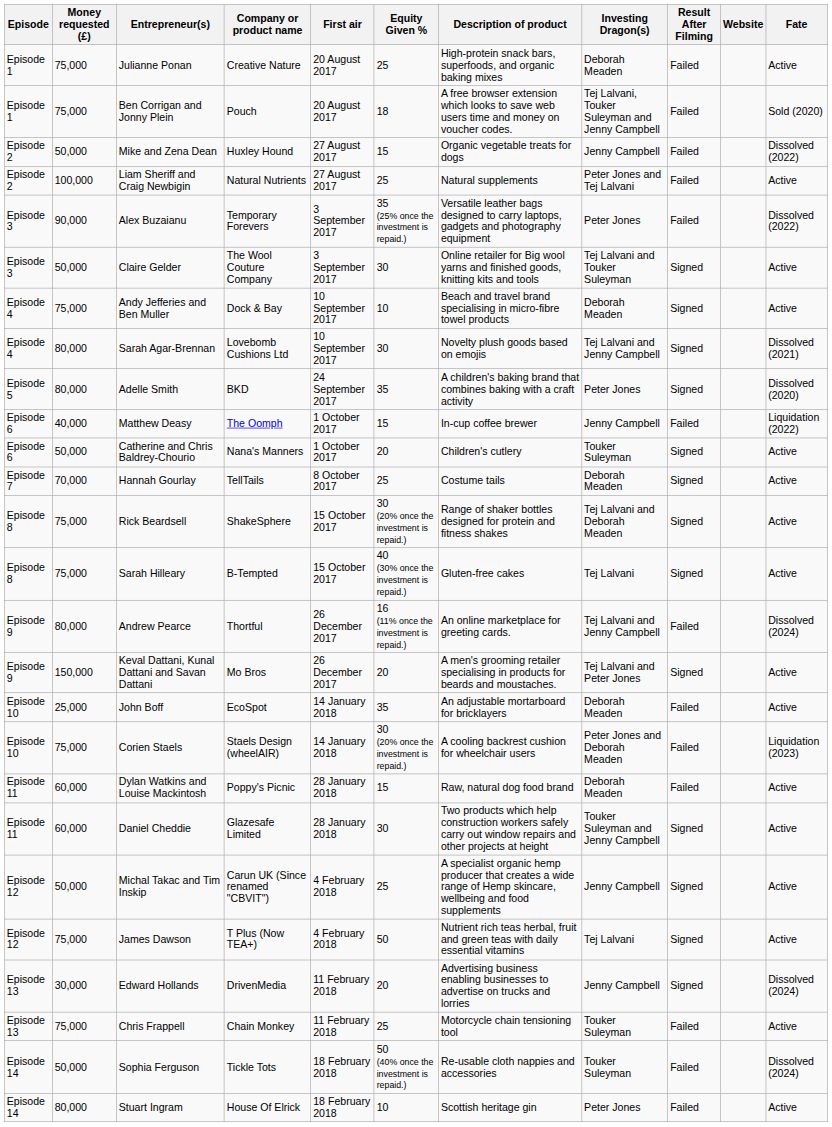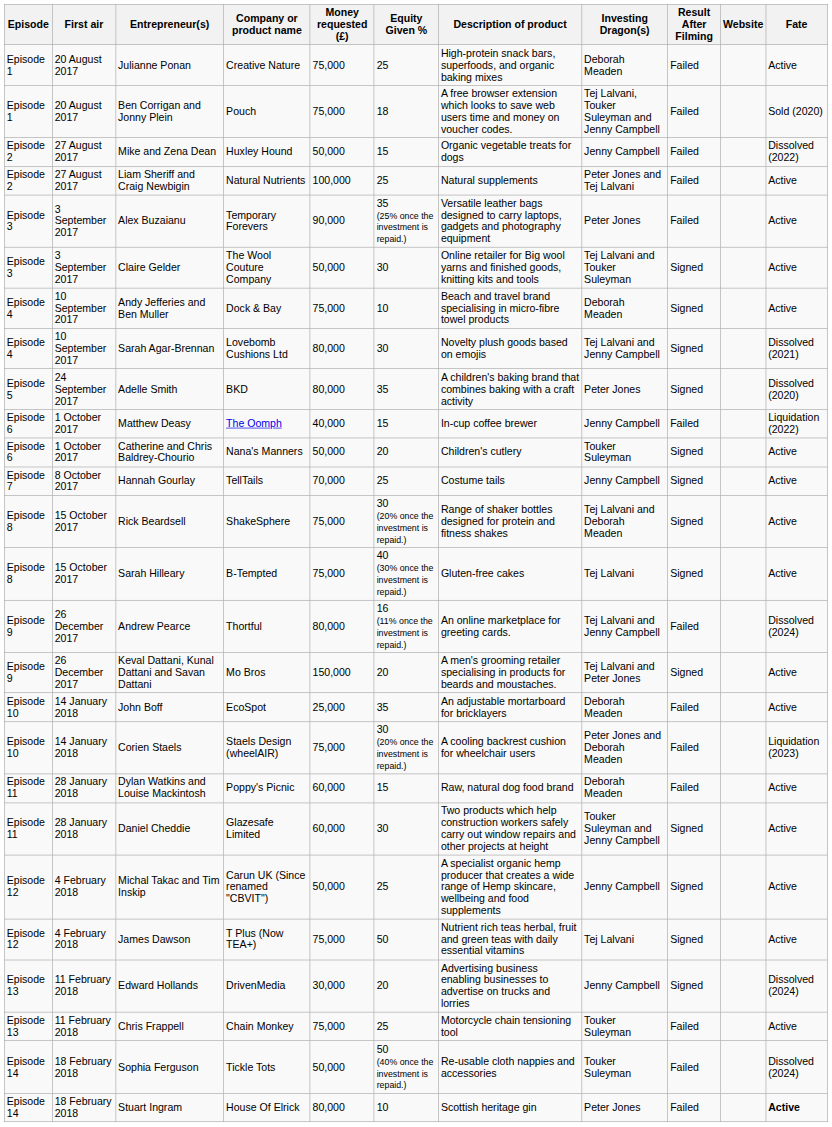 <table class="wikitable sortable">
 <tr>
 <th>Episode</th>
-<th>Money requested (£)</th>
+<th>First air</th>
 <th>Entrepreneur(s)</th>
 <th>Company or product name</th>
-<th>First air</th>
+<th>Money requested (£)</th>
 <th>Equity Given %</th>
 <th>Description of product</th>
 <th>Investing Dragon(s)</th>
 <th>Result After Filming</th>
 <th>Website</th>
 <th>Fate</th>
 </tr>
 <tr>
 <td>Episode 1</td>
-<td>75,000</td>
+<td>20 August 2017</td>
 <td>Julianne Ponan</td>
 <td>Creative Nature</td>
-<td>20 August 2017</td>
+<td>75,000</td>
 <td>25</td>
 <td>High-protein snack bars, superfoods, and organic baking mixes</td>
 <td>Deborah Meaden</td>
 <td>Failed </td>
 <td></td>
 <td>Active </td>
 </tr>
 <tr>
 <td>Episode 1</td>
-<td>75,000</td>
+<td>20 August 2017</td>
 <td>Ben Corrigan and Jonny Plein</td>
 <td>Pouch</td>
-<td>20 August 2017</td>
+<td>75,000</td>
 <td>18</td>
 <td>A free browser extension which looks to save web users time and money on voucher codes.</td>
 <td>Tej Lalvani, Touker Suleyman and Jenny Campbell</td>
 <td>Failed </td>
 <td></td>
 <td>Sold (2020) </td>
 </tr>
 <tr>
 <td>Episode 2</td>
-<td>50,000</td>
+<td>27 August 2017</td>
 <td>Mike and Zena Dean</td>
 <td>Huxley Hound</td>
-<td>27 August 2017</td>
+<td>50,000</td>
 <td>15</td>
 <td>Organic vegetable treats for dogs</td>
 <td>Jenny Campbell</td>
 <td>Failed </td>
 <td></td>
 <td>Dissolved (2022) </td>
 </tr>
 <tr>
 <td>Episode 2</td>
-<td>100,000</td>
+<td>27 August 2017</td>
 <td>Liam Sheriff and Craig Newbigin</td>
 <td>Natural Nutrients</td>
-<td>27 August 2017</td>
+<td>100,000</td>
 <td>25</td>
 <td>Natural supplements</td>
 <td>Peter Jones and Tej Lalvani</td>
 <td>Failed </td>
 <td></td>
 <td>Active </td>
 </tr>
 <tr>
 <td>Episode 3</td>
-<td>90,000</td>
+<td>3 September 2017</td>
 <td>Alex Buzaianu</td>
 <td>Temporary Forevers</td>
-<td>3 September 2017</td>
+<td>90,000</td>
 <td>35 <br><small>(25% once the investment is repaid.)</small></td>
 <td>Versatile leather bags designed to carry laptops, gadgets and photography equipment</td>
 <td>Peter Jones</td>
 <td>Failed </td>
 <td></td>
-<td>Dissolved (2022) </td>
+<td>Active </td>
 </tr>
 <tr>
 <td>Episode 3</td>
-<td>50,000</td>
+<td>3 September 2017</td>
 <td>Claire Gelder</td>
 <td>The Wool Couture Company</td>
-<td>3 September 2017</td>
+<td>50,000</td>
 <td>30</td>
 <td>Online retailer for Big wool yarns and finished goods, knitting kits and tools</td>
 <td>Tej Lalvani and Touker Suleyman</td>
 <td>Signed</td>
 <td></td>
 <td>Active </td>
 </tr>
 <tr>
 <td>Episode 4</td>
-<td>75,000</td>
+<td>10 September 2017</td>
 <td>Andy Jefferies and Ben Muller</td>
 <td>Dock & Bay</td>
-<td>10 September 2017</td>
+<td>75,000</td>
 <td>10</td>
 <td>Beach and travel brand specialising in micro-fibre towel products</td>
 <td>Deborah Meaden</td>
 <td>Signed</td>
 <td></td>
 <td>Active </td>
 </tr>
 <tr>
 <td>Episode 4</td>
-<td>80,000</td>
+<td>10 September 2017</td>
 <td>Sarah Agar-Brennan</td>
 <td>Lovebomb Cushions Ltd</td>
-<td>10 September 2017</td>
+<td>80,000</td>
 <td>30</td>
 <td>Novelty plush goods based on emojis</td>
 <td>Tej Lalvani and Jenny Campbell</td>
 <td>Signed</td>
 <td></td>
 <td>Dissolved (2021) </td>
 </tr>
 <tr>
 <td>Episode 5</td>
-<td>80,000</td>
+<td>24 September 2017</td>
 <td>Adelle Smith</td>
 <td>BKD</td>
-<td>24 September 2017</td>
+<td>80,000</td>
 <td>35</td>
 <td>A children's baking brand that combines baking with a craft activity</td>
 <td>Peter Jones</td>
 <td>Signed</td>
 <td></td>
 <td>Dissolved (2020) </td>
 </tr>
 <tr>
 <td>Episode 6</td>
-<td>40,000</td>
+<td>1 October 2017</td>
 <td>Matthew Deasy</td>
 <td><a href='#'>The Oomph</a></td>
-<td>1 October 2017</td>
+<td>40,000</td>
 <td>15</td>
 <td>In-cup coffee brewer</td>
 <td>Jenny Campbell</td>
 <td>Failed </td>
 <td></td>
 <td>Liquidation (2022) </td>
 </tr>
 <tr>
 <td>Episode 6</td>
-<td>50,000</td>
+<td>1 October 2017</td>
 <td>Catherine and Chris Baldrey-Chourio</td>
 <td>Nana's Manners</td>
-<td>1 October 2017</td>
+<td>50,000</td>
 <td>20</td>
 <td>Children's cutlery</td>
 <td>Touker Suleyman</td>
 <td>Signed</td>
 <td></td>
 <td>Active </td>
 </tr>
 <tr>
 <td>Episode 7</td>
-<td>70,000</td>
+<td>8 October 2017</td>
 <td>Hannah Gourlay</td>
 <td>TellTails</td>
-<td>8 October 2017</td>
+<td>70,000</td>
 <td>25</td>
 <td>Costume tails</td>
-<td>Deborah Meaden</td>
+<td>Jenny Campbell</td>
 <td>Signed</td>
 <td></td>
 <td>Active </td>
 </tr>
 <tr>
 <td>Episode 8</td>
-<td>75,000</td>
+<td>15 October 2017</td>
 <td>Rick Beardsell</td>
 <td>ShakeSphere</td>
-<td>15 October 2017</td>
+<td>75,000</td>
 <td>30 <br><small>(20% once the investment is repaid.)</small></td>
 <td>Range of shaker bottles designed for protein and fitness shakes</td>
 <td>Tej Lalvani and Deborah Meaden</td>
 <td>Signed </td>
 <td></td>
 <td>Active </td>
 </tr>
 <tr>
 <td>Episode 8</td>
-<td>75,000</td>
+<td>15 October 2017</td>
 <td>Sarah Hilleary</td>
 <td>B-Tempted</td>
-<td>15 October 2017</td>
+<td>75,000</td>
 <td>40 <br><small>(30% once the investment is repaid.)</small></td>
 <td>Gluten-free cakes</td>
 <td>Tej Lalvani</td>
 <td>Signed</td>
 <td></td>
 <td>Active </td>
 </tr>
 <tr>
 <td>Episode 9</td>
-<td>80,000</td>
+<td>26 December 2017</td>
 <td>Andrew Pearce</td>
 <td>Thortful</td>
-<td>26 December 2017</td>
+<td>80,000</td>
 <td>16 <br><small>(11% once the investment is repaid.)</small></td>
 <td>An online marketplace for greeting cards.</td>
 <td>Tej Lalvani and Jenny Campbell</td>
 <td>Failed </td>
 <td></td>
 <td>Dissolved (2024) </td>
 </tr>
 <tr>
 <td>Episode 9</td>
-<td>150,000</td>
+<td>26 December 2017</td>
 <td>Keval Dattani, Kunal Dattani and Savan Dattani</td>
 <td>Mo Bros</td>
-<td>26 December 2017</td>
+<td>150,000</td>
 <td>20</td>
 <td>A men's grooming retailer specialising in products for beards and moustaches.</td>
 <td>Tej Lalvani and Peter Jones</td>
 <td>Signed</td>
 <td></td>
 <td>Active </td>
 </tr>
 <tr>
 <td>Episode 10</td>
-<td>25,000</td>
+<td>14 January 2018</td>
 <td>John Boff</td>
 <td>EcoSpot</td>
-<td>14 January 2018</td>
+<td>25,000</td>
 <td>35</td>
 <td>An adjustable mortarboard for bricklayers</td>
 <td>Deborah Meaden</td>
 <td>Failed </td>
 <td></td>
 <td>Active </td>
 </tr>
 <tr>
 <td>Episode 10</td>
-<td>75,000</td>
+<td>14 January 2018</td>
 <td>Corien Staels</td>
 <td>Staels Design (wheelAIR)</td>
-<td>14 January 2018</td>
+<td>75,000</td>
 <td>30 <br><small>(20% once the investment is repaid.)</small></td>
 <td>A cooling backrest cushion for wheelchair users</td>
 <td>Peter Jones and Deborah Meaden</td>
 <td>Failed </td>
 <td></td>
 <td>Liquidation (2023) </td>
 </tr>
 <tr>
 <td>Episode 11</td>
-<td>60,000</td>
+<td>28 January 2018</td>
 <td>Dylan Watkins and Louise Mackintosh</td>
 <td>Poppy's Picnic</td>
-<td>28 January 2018</td>
+<td>60,000</td>
 <td>15</td>
 <td>Raw, natural dog food brand</td>
 <td>Deborah Meaden</td>
 <td>Failed </td>
 <td></td>
 <td>Active </td>
 </tr>
 <tr>
 <td>Episode 11</td>
-<td>60,000</td>
+<td>28 January 2018</td>
 <td>Daniel Cheddie</td>
 <td>Glazesafe Limited</td>
-<td>28 January 2018</td>
+<td>60,000</td>
 <td>30</td>
 <td>Two products which help construction workers safely carry out window repairs and other projects at height</td>
 <td>Touker Suleyman and Jenny Campbell</td>
 <td>Signed</td>
 <td></td>
 <td>Active </td>
 </tr>
 <tr>
 <td>Episode 12</td>
-<td>50,000</td>
+<td>4 February 2018</td>
 <td>Michal Takac and Tim Inskip</td>
 <td>Carun UK (Since renamed "CBVIT")</td>
-<td>4 February 2018</td>
+<td>50,000</td>
 <td>25</td>
 <td>A specialist organic hemp producer that creates a wide range of Hemp skincare, wellbeing and food supplements</td>
 <td>Jenny Campbell</td>
 <td>Signed </td>
 <td></td>
 <td>Active </td>
 </tr>
 <tr>
 <td>Episode 12</td>
-<td>75,000</td>
+<td>4 February 2018</td>
 <td>James Dawson</td>
 <td>T Plus (Now TEA+)</td>
-<td>4 February 2018</td>
+<td>75,000</td>
 <td>50</td>
 <td>Nutrient rich teas herbal, fruit and green teas with daily essential vitamins</td>
 <td>Tej Lalvani</td>
 <td>Signed</td>
 <td></td>
 <td>Active </td>
 </tr>
 <tr>
 <td>Episode 13</td>
-<td>30,000</td>
+<td>11 February 2018</td>
 <td>Edward Hollands</td>
 <td>DrivenMedia</td>
-<td>11 February 2018</td>
+<td>30,000</td>
 <td>20</td>
 <td>Advertising business enabling businesses to advertise on trucks and lorries</td>
 <td>Jenny Campbell</td>
 <td>Signed</td>
 <td></td>
 <td>Dissolved (2024)</td>
 </tr>
 <tr>
 <td>Episode 13</td>
-<td>75,000</td>
+<td>11 February 2018</td>
 <td>Chris Frappell</td>
 <td>Chain Monkey</td>
-<td>11 February 2018</td>
+<td>75,000</td>
 <td>25</td>
 <td>Motorcycle chain tensioning tool</td>
 <td>Touker Suleyman</td>
 <td>Failed </td>
 <td></td>
 <td>Active </td>
 </tr>
 <tr>
 <td>Episode 14</td>
-<td>50,000</td>
+<td>18 February 2018</td>
 <td>Sophia Ferguson</td>
 <td>Tickle Tots</td>
-<td>18 February 2018</td>
+<td>50,000</td>
 <td>50 <br><small>(40% once the investment is repaid.)</small></td>
 <td>Re-usable cloth nappies and accessories</td>
 <td>Touker Suleyman</td>
 <td>Failed </td>
 <td></td>
 <td>Dissolved (2024) </td>
 </tr>
 <tr>
 <td>Episode 14</td>
-<td>80,000</td>
+<td>18 February 2018</td>
 <td>Stuart Ingram</td>
 <td>House Of Elrick</td>
-<td>18 February 2018</td>
+<td>80,000</td>
 <td>10</td>
 <td>Scottish heritage gin</td>
 <td>Peter Jones</td>
 <td>Failed </td>
 <td></td>
-<td>Active </td>
+<td><strong>Active </strong></td>
 </tr>
 </table>
